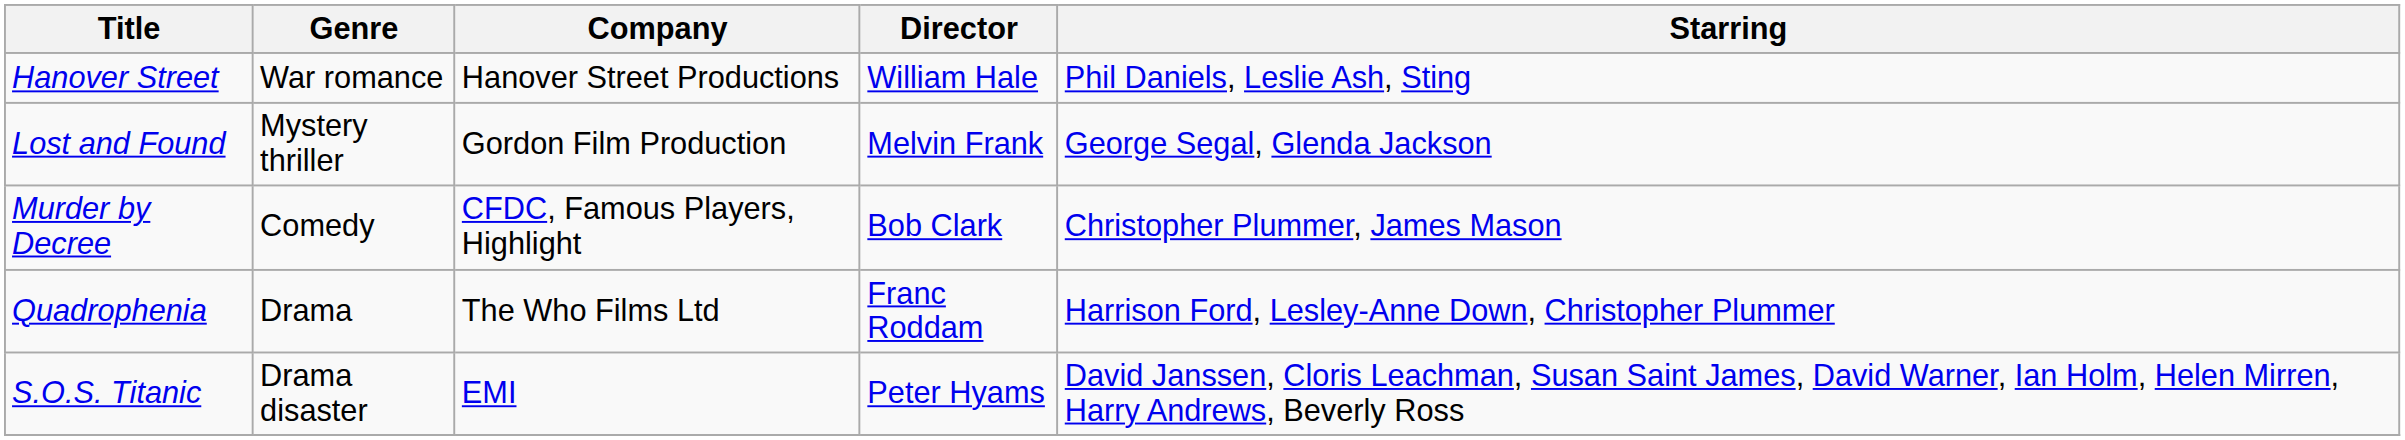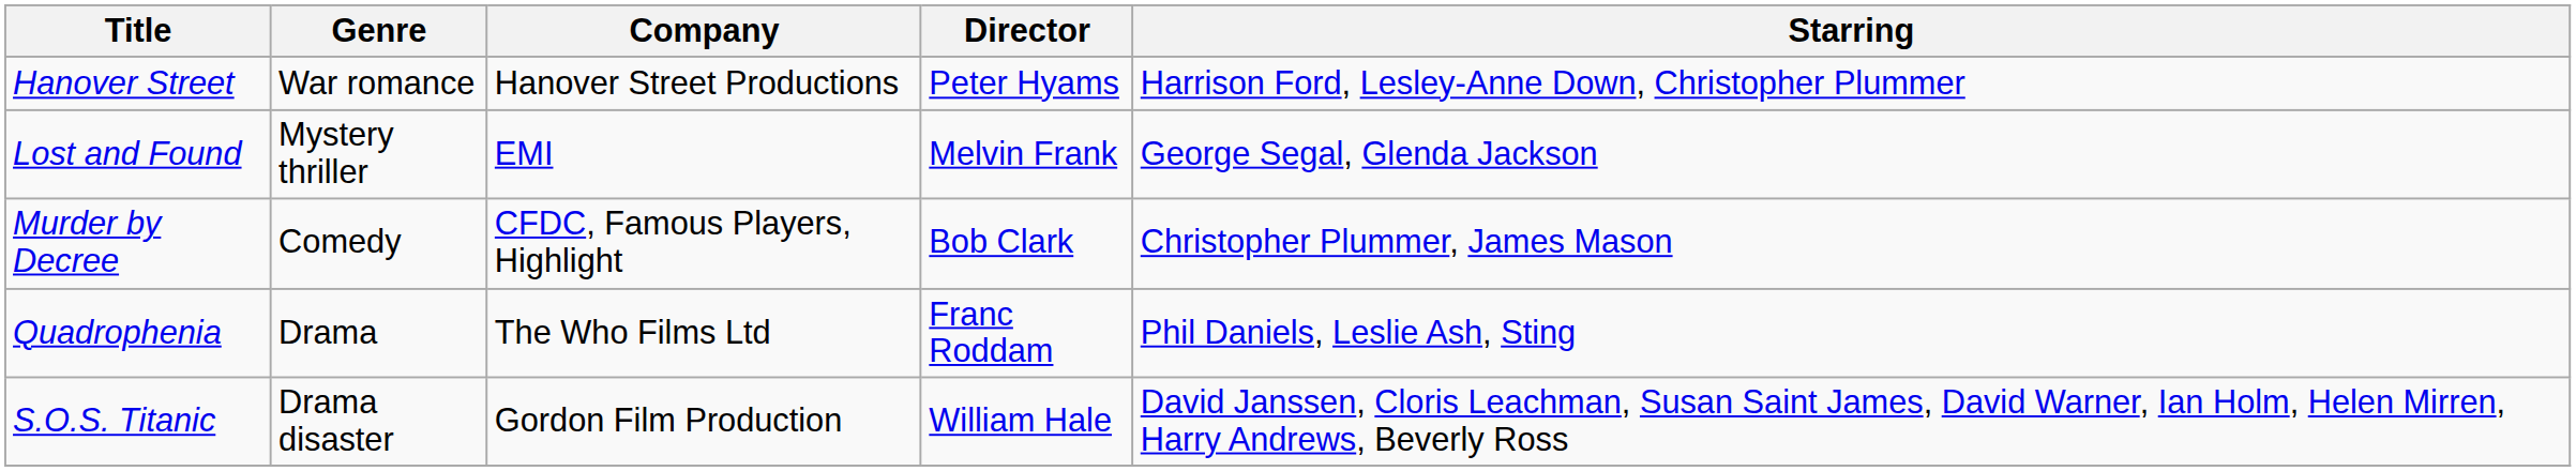 <table class="wikitable unsortable">
 <tr>
 <th>Title</th>
 <th>Genre</th>
 <th>Company</th>
 <th>Director</th>
 <th>Starring</th>
 </tr>
 <tr>
 <td><em><a href='#'>Hanover Street</a></em></td>
 <td>War romance</td>
 <td>Hanover Street Productions</td>
-<td><a href='#'>William Hale</a></td>
-<td><a href='#'>Phil Daniels</a>, <a href='#'>Leslie Ash</a>, <a href='#'>Sting</a></td>
+<td><a href='#'>Peter Hyams</a></td>
+<td><a href='#'>Harrison Ford</a>, <a href='#'>Lesley-Anne Down</a>, <a href='#'>Christopher Plummer</a></td>
 </tr>
 <tr>
 <td><em><a href='#'>Lost and Found</a></em></td>
 <td>Mystery thriller</td>
-<td>Gordon Film Production</td>
+<td><a href='#'>EMI</a></td>
 <td><a href='#'>Melvin Frank</a></td>
 <td><a href='#'>George Segal</a>, <a href='#'>Glenda Jackson</a></td>
 </tr>
 <tr>
 <td><em><a href='#'>Murder by Decree</a></em></td>
 <td>Comedy</td>
 <td><a href='#'>CFDC</a>, Famous Players, Highlight</td>
 <td><a href='#'>Bob Clark</a></td>
 <td><a href='#'>Christopher Plummer</a>, <a href='#'>James Mason</a></td>
 </tr>
 <tr>
 <td><em><a href='#'>Quadrophenia</a></em></td>
 <td>Drama</td>
 <td>The Who Films Ltd</td>
 <td><a href='#'>Franc Roddam</a></td>
-<td><a href='#'>Harrison Ford</a>, <a href='#'>Lesley-Anne Down</a>, <a href='#'>Christopher Plummer</a></td>
+<td><a href='#'>Phil Daniels</a>, <a href='#'>Leslie Ash</a>, <a href='#'>Sting</a></td>
 </tr>
 <tr>
 <td><em><a href='#'>S.O.S. Titanic</a></em></td>
 <td>Drama disaster</td>
-<td><a href='#'>EMI</a></td>
-<td><a href='#'>Peter Hyams</a></td>
+<td>Gordon Film Production</td>
+<td><a href='#'>William Hale</a></td>
 <td><a href='#'>David Janssen</a>, <a href='#'>Cloris Leachman</a>, <a href='#'>Susan Saint James</a>, <a href='#'>David Warner</a>, <a href='#'>Ian Holm</a>, <a href='#'>Helen Mirren</a>, <a href='#'>Harry Andrews</a>, Beverly Ross</td>
 </tr>
 <tr>
 </tr>
 </table>
